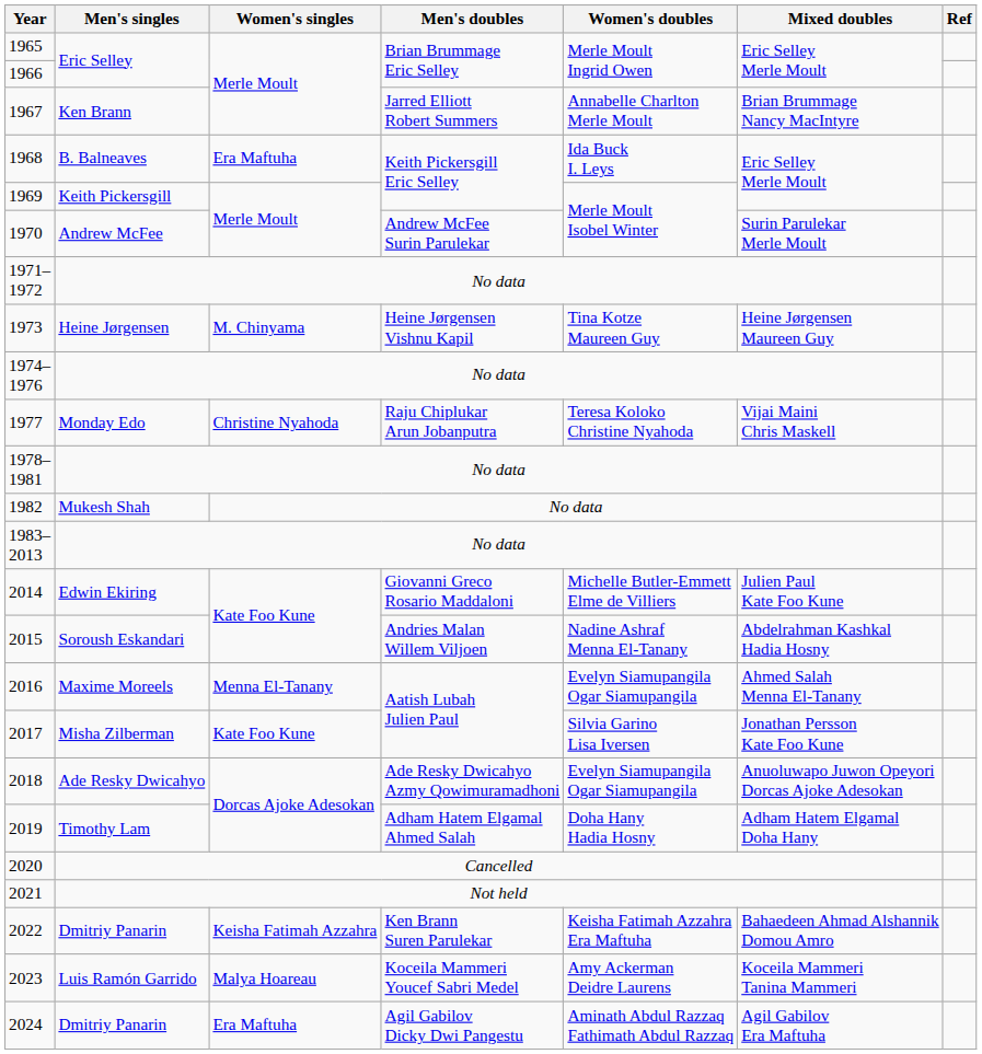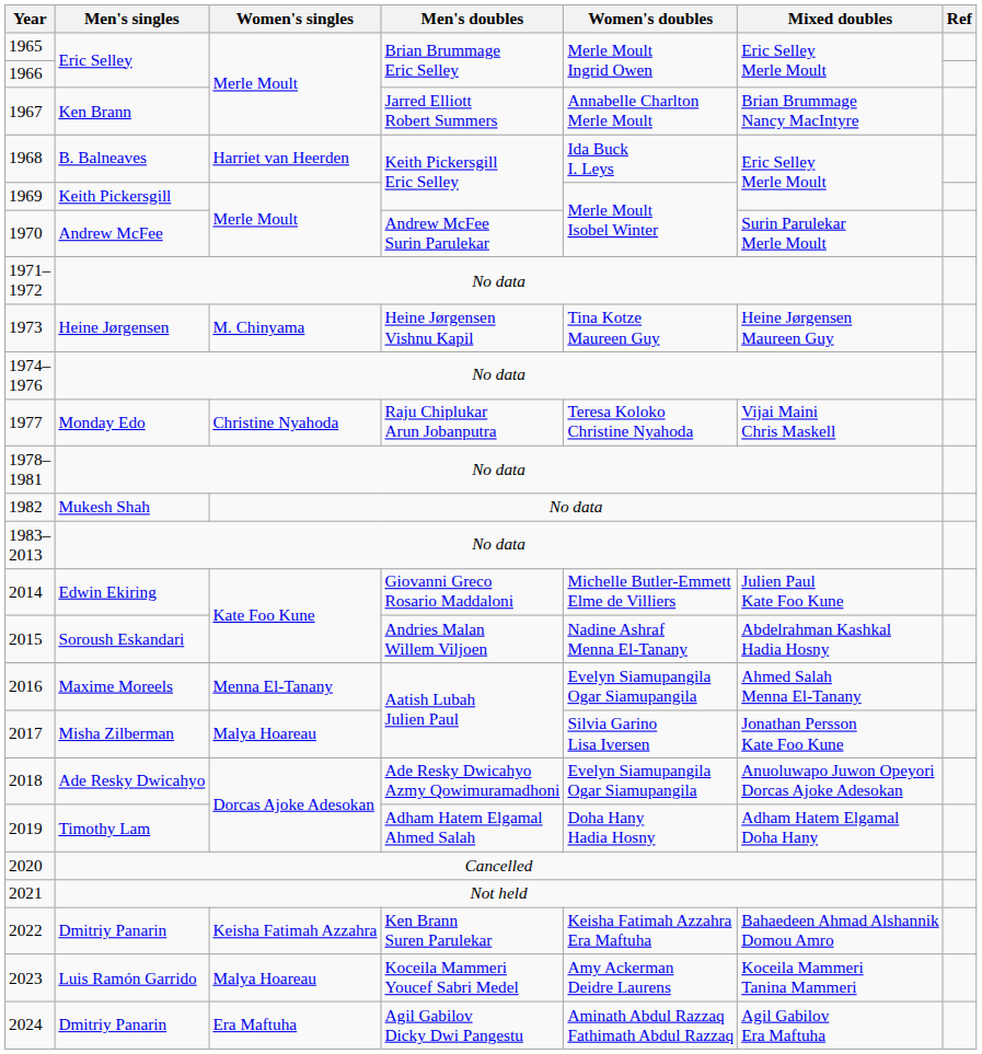 <table class=wikitable style="font-size:90%">
 <tr>
 <th>Year</th>
 <th>Men's singles</th>
 <th>Women's singles</th>
 <th>Men's doubles</th>
 <th>Women's doubles</th>
 <th>Mixed doubles</th>
 <th>Ref</th>
 </tr>
 <tr>
 <td>1965</td>
 <td rowspan="2"> <a href='#'>Eric Selley</a></td>
 <td rowspan="3"> <a href='#'>Merle Moult</a></td>
 <td rowspan="2"> <a href='#'>Brian Brummage</a><br> <a href='#'>Eric Selley</a></td>
 <td rowspan="2"> <a href='#'>Merle Moult</a><br> <a href='#'>Ingrid Owen</a></td>
 <td rowspan="2"> <a href='#'>Eric Selley</a><br> <a href='#'>Merle Moult</a></td>
 <td></td>
 </tr>
 <tr>
 <td>1966</td>
 <td></td>
 </tr>
 <tr>
 <td>1967</td>
 <td> <a href='#'>Ken Brann</a></td>
 <td> <a href='#'>Jarred Elliott</a><br> <a href='#'>Robert Summers</a></td>
 <td> <a href='#'>Annabelle Charlton</a><br> <a href='#'>Merle Moult</a></td>
 <td> <a href='#'>Brian Brummage</a><br> <a href='#'>Nancy MacIntyre</a></td>
 <td></td>
 </tr>
 <tr>
 <td>1968</td>
 <td> <a href='#'>B. Balneaves</a></td>
-<td> <a href='#'>Era Maftuha</a></td>
+<td> <a href='#'>Harriet van Heerden</a></td>
 <td rowspan="2"> <a href='#'>Keith Pickersgill</a><br> <a href='#'>Eric Selley</a></td>
 <td> <a href='#'>Ida Buck</a><br> <a href='#'>I. Leys</a></td>
 <td rowspan="2"> <a href='#'>Eric Selley</a><br> <a href='#'>Merle Moult</a></td>
 <td></td>
 </tr>
 <tr>
 <td>1969</td>
 <td> <a href='#'>Keith Pickersgill</a></td>
 <td rowspan="2"> <a href='#'>Merle Moult</a></td>
 <td rowspan="2"> <a href='#'>Merle Moult</a><br> <a href='#'>Isobel Winter</a></td>
 <td></td>
 </tr>
 <tr>
 <td>1970</td>
 <td> <a href='#'>Andrew McFee</a></td>
 <td> <a href='#'>Andrew McFee</a><br> <a href='#'>Surin Parulekar</a></td>
 <td> <a href='#'>Surin Parulekar</a><br> <a href='#'>Merle Moult</a></td>
 <td></td>
 </tr>
 <tr>
 <td>1971–<br>1972</td>
 <td colspan="5" align="center"><em>No data</em></td>
 <td></td>
 </tr>
 <tr>
 <td>1973</td>
 <td> <a href='#'>Heine Jørgensen</a></td>
 <td> <a href='#'>M. Chinyama</a></td>
 <td> <a href='#'>Heine Jørgensen</a><br> <a href='#'>Vishnu Kapil</a></td>
 <td> <a href='#'>Tina Kotze</a><br> <a href='#'>Maureen Guy</a></td>
 <td> <a href='#'>Heine Jørgensen</a><br> <a href='#'>Maureen Guy</a></td>
 <td></td>
 </tr>
 <tr>
 <td>1974–<br>1976</td>
 <td colspan="5" align="center"><em>No data</em></td>
 <td></td>
 </tr>
 <tr>
 <td>1977</td>
 <td> <a href='#'>Monday Edo</a></td>
 <td> <a href='#'>Christine Nyahoda</a></td>
 <td> <a href='#'>Raju Chiplukar</a><br> <a href='#'>Arun Jobanputra</a></td>
 <td> <a href='#'>Teresa Koloko</a><br> <a href='#'>Christine Nyahoda</a></td>
 <td> <a href='#'>Vijai Maini</a><br> <a href='#'>Chris Maskell</a></td>
 <td></td>
 </tr>
 <tr>
 <td>1978–<br>1981</td>
 <td colspan="5" align="center"><em>No data</em></td>
 <td></td>
 </tr>
 <tr>
 <td>1982</td>
 <td> <a href='#'>Mukesh Shah</a></td>
 <td colspan="4" align="center"><em>No data</em></td>
 <td></td>
 </tr>
 <tr>
 <td>1983–<br>2013</td>
 <td colspan="5" align="center"><em>No data</em></td>
 <td></td>
 </tr>
 <tr>
 <td>2014</td>
 <td> <a href='#'>Edwin Ekiring</a></td>
 <td rowspan=2> <a href='#'>Kate Foo Kune</a></td>
 <td> <a href='#'>Giovanni Greco</a><br> <a href='#'>Rosario Maddaloni</a></td>
 <td> <a href='#'>Michelle Butler-Emmett</a><br> <a href='#'>Elme de Villiers</a></td>
 <td> <a href='#'>Julien Paul</a><br> <a href='#'>Kate Foo Kune</a></td>
 <td></td>
 </tr>
 <tr>
 <td>2015</td>
 <td> <a href='#'>Soroush Eskandari</a></td>
 <td> <a href='#'>Andries Malan</a><br> <a href='#'>Willem Viljoen</a></td>
 <td> <a href='#'>Nadine Ashraf</a><br> <a href='#'>Menna El-Tanany</a></td>
 <td> <a href='#'>Abdelrahman Kashkal</a><br> <a href='#'>Hadia Hosny</a></td>
 <td></td>
 </tr>
 <tr>
 <td>2016</td>
 <td> <a href='#'>Maxime Moreels</a></td>
 <td> <a href='#'>Menna El-Tanany</a></td>
 <td rowspan=2> <a href='#'>Aatish Lubah</a><br> <a href='#'>Julien Paul</a></td>
 <td> <a href='#'>Evelyn Siamupangila</a><br> <a href='#'>Ogar Siamupangila</a></td>
 <td> <a href='#'>Ahmed Salah</a><br> <a href='#'>Menna El-Tanany</a></td>
 <td></td>
 </tr>
 <tr>
 <td>2017</td>
 <td> <a href='#'>Misha Zilberman</a></td>
-<td> <a href='#'>Kate Foo Kune</a></td>
+<td> <a href='#'>Malya Hoareau</a></td>
 <td> <a href='#'>Silvia Garino</a><br> <a href='#'>Lisa Iversen</a></td>
 <td> <a href='#'>Jonathan Persson</a><br> <a href='#'>Kate Foo Kune</a></td>
 <td></td>
 </tr>
 <tr>
 <td>2018</td>
 <td> <a href='#'>Ade Resky Dwicahyo</a></td>
 <td rowspan=2> <a href='#'>Dorcas Ajoke Adesokan</a></td>
 <td> <a href='#'>Ade Resky Dwicahyo</a><br> <a href='#'>Azmy Qowimuramadhoni</a></td>
 <td> <a href='#'>Evelyn Siamupangila</a><br> <a href='#'>Ogar Siamupangila</a></td>
 <td> <a href='#'>Anuoluwapo Juwon Opeyori</a><br> <a href='#'>Dorcas Ajoke Adesokan</a></td>
 <td></td>
 </tr>
 <tr>
 <td>2019</td>
 <td> <a href='#'>Timothy Lam</a></td>
 <td> <a href='#'>Adham Hatem Elgamal</a><br> <a href='#'>Ahmed Salah</a></td>
 <td> <a href='#'>Doha Hany</a><br> <a href='#'>Hadia Hosny</a></td>
 <td> <a href='#'>Adham Hatem Elgamal</a><br> <a href='#'>Doha Hany</a></td>
 <td></td>
 </tr>
 <tr>
 <td>2020</td>
 <td colspan="5" align="center"><em>Cancelled</em></td>
 <td></td>
 </tr>
 <tr>
 <td>2021</td>
 <td colspan="5" align="center"><em>Not held</em></td>
 </tr>
 <tr>
 <td>2022</td>
 <td> <a href='#'>Dmitriy Panarin</a></td>
 <td> <a href='#'>Keisha Fatimah Azzahra</a></td>
 <td> <a href='#'>Ken Brann</a><br> <a href='#'>Suren Parulekar</a></td>
 <td> <a href='#'>Keisha Fatimah Azzahra</a><br> <a href='#'>Era Maftuha</a></td>
 <td> <a href='#'>Bahaedeen Ahmad Alshannik</a><br> <a href='#'>Domou Amro</a></td>
 <td></td>
 </tr>
 <tr>
 <td>2023</td>
 <td> <a href='#'>Luis Ramón Garrido</a></td>
 <td> <a href='#'>Malya Hoareau</a></td>
 <td> <a href='#'>Koceila Mammeri</a><br> <a href='#'>Youcef Sabri Medel</a></td>
 <td> <a href='#'>Amy Ackerman</a><br> <a href='#'>Deidre Laurens</a></td>
 <td> <a href='#'>Koceila Mammeri</a><br> <a href='#'>Tanina Mammeri</a></td>
 <td></td>
 </tr>
 <tr>
 <td>2024</td>
 <td> <a href='#'>Dmitriy Panarin</a></td>
 <td> <a href='#'>Era Maftuha</a></td>
 <td> <a href='#'>Agil Gabilov</a><br> <a href='#'>Dicky Dwi Pangestu</a></td>
 <td> <a href='#'>Aminath Abdul Razzaq</a><br> <a href='#'>Fathimath Abdul Razzaq</a></td>
 <td> <a href='#'>Agil Gabilov</a><br> <a href='#'>Era Maftuha</a></td>
 <td></td>
 </tr>
 </table>
